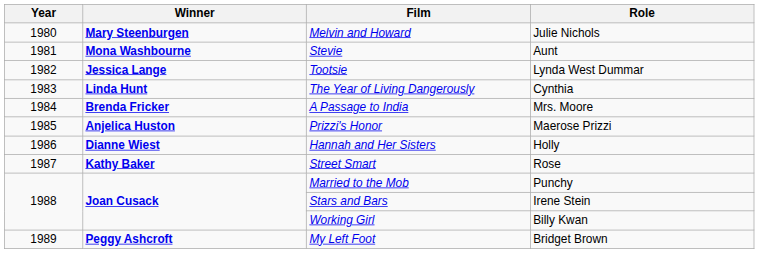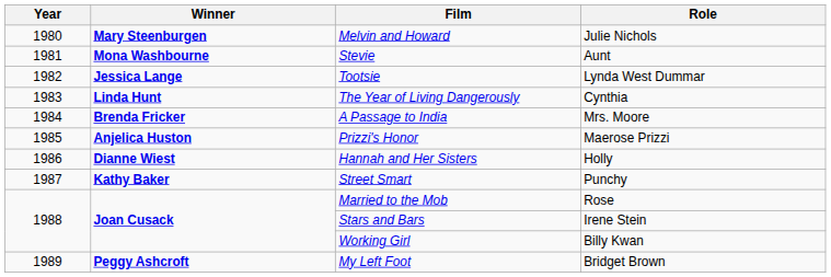 <table class="wikitable" width="64%" cellpadding="5">
 <tr>
 <th width="100"><strong>Year</strong></th>
 <th width="300"><strong>Winner</strong></th>
 <th width="300"><strong>Film</strong></th>
 <th width="300"><strong>Role</strong></th>
 </tr>
 <tr>
 <td style="text-align:center;">1980</td>
 <td><strong><a href='#'>Mary Steenburgen</a></strong></td>
 <td><em><a href='#'>Melvin and Howard</a></em></td>
 <td>Julie Nichols</td>
 </tr>
 <tr>
 <td style="text-align:center;">1981</td>
 <td><strong><a href='#'>Mona Washbourne</a></strong></td>
 <td><em><a href='#'>Stevie</a></em></td>
 <td>Aunt</td>
 </tr>
 <tr>
 <td style="text-align:center;">1982</td>
 <td><strong><a href='#'>Jessica Lange</a></strong></td>
 <td><em><a href='#'>Tootsie</a></em></td>
 <td>Lynda West Dummar</td>
 </tr>
 <tr>
 <td style="text-align:center;">1983</td>
 <td><strong><a href='#'>Linda Hunt</a></strong></td>
 <td><em><a href='#'>The Year of Living Dangerously</a></em></td>
 <td>Cynthia</td>
 </tr>
 <tr>
 <td style="text-align:center;">1984</td>
 <td><strong><a href='#'>Brenda Fricker</a></strong></td>
 <td><em><a href='#'>A Passage to India</a></em></td>
 <td>Mrs. Moore</td>
 </tr>
 <tr>
 <td style="text-align:center;">1985</td>
 <td><strong><a href='#'>Anjelica Huston</a></strong></td>
 <td><em><a href='#'>Prizzi's Honor</a></em></td>
 <td>Maerose Prizzi</td>
 </tr>
 <tr>
 <td style="text-align:center;">1986</td>
 <td><strong><a href='#'>Dianne Wiest</a></strong></td>
 <td><em><a href='#'>Hannah and Her Sisters</a></em></td>
 <td>Holly</td>
 </tr>
 <tr>
 <td style="text-align:center;">1987</td>
 <td><strong><a href='#'>Kathy Baker</a></strong></td>
 <td><em><a href='#'>Street Smart</a></em></td>
-<td>Rose</td>
+<td>Punchy</td>
 </tr>
 <tr>
 <td rowspan="3" style="text-align:center;">1988</td>
 <td rowspan="3"><strong><a href='#'>Joan Cusack</a></strong></td>
 <td><em><a href='#'>Married to the Mob</a></em></td>
-<td>Punchy</td>
+<td>Rose</td>
 </tr>
 <tr>
 <td><em><a href='#'>Stars and Bars</a></em></td>
 <td>Irene Stein</td>
 </tr>
 <tr>
 <td><em><a href='#'>Working Girl</a></em></td>
 <td>Billy Kwan</td>
 </tr>
 <tr>
 <td style="text-align:center;">1989</td>
 <td><strong><a href='#'>Peggy Ashcroft</a></strong></td>
 <td><em><a href='#'>My Left Foot</a></em></td>
 <td>Bridget Brown</td>
 </tr>
 </table>
